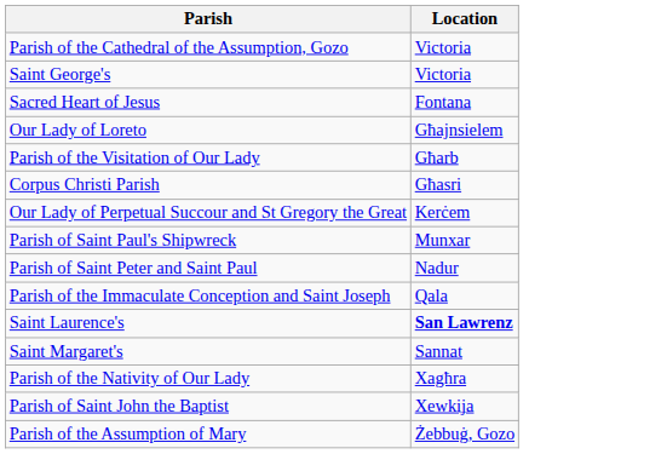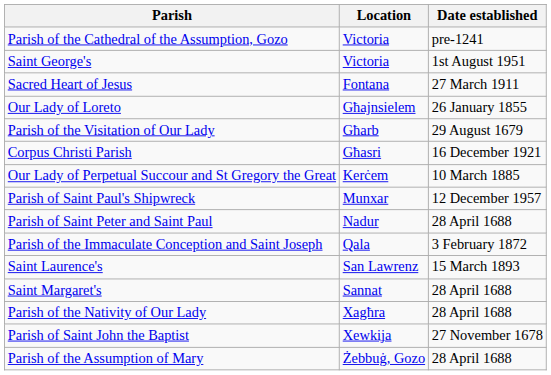 <table class="wikitable">
 <tr>
 <th>Parish</th>
 <th>Location</th>
+<th>Date established</th>
 </tr>
 <tr>
 <td><a href='#'>Parish of the Cathedral of the Assumption, Gozo</a></td>
 <td><a href='#'>Victoria</a></td>
+<td>pre-1241</td>
 </tr>
 <tr>
 <td><a href='#'>Saint George's</a></td>
 <td><a href='#'>Victoria</a></td>
+<td>1st August 1951</td>
 </tr>
 <tr>
 <td><a href='#'>Sacred Heart of Jesus</a></td>
 <td><a href='#'>Fontana</a></td>
+<td>27 March 1911</td>
 </tr>
 <tr>
 <td><a href='#'>Our Lady of Loreto</a></td>
 <td><a href='#'>Għajnsielem</a></td>
+<td>26 January 1855</td>
 </tr>
 <tr>
 <td><a href='#'>Parish of the Visitation of Our Lady</a></td>
 <td><a href='#'>Għarb</a></td>
+<td>29 August 1679</td>
 </tr>
 <tr>
 <td><a href='#'>Corpus Christi Parish</a></td>
 <td><a href='#'>Għasri</a></td>
+<td>16 December 1921</td>
 </tr>
 <tr>
 <td><a href='#'>Our Lady of Perpetual Succour and St Gregory the Great</a></td>
 <td><a href='#'>Kerċem</a></td>
+<td>10 March 1885</td>
 </tr>
 <tr>
 <td><a href='#'>Parish of Saint Paul's Shipwreck</a></td>
 <td><a href='#'>Munxar</a></td>
+<td>12 December 1957</td>
 </tr>
 <tr>
 <td><a href='#'>Parish of Saint Peter and Saint Paul</a></td>
 <td><a href='#'>Nadur</a></td>
+<td>28 April 1688</td>
 </tr>
 <tr>
 <td><a href='#'>Parish of the Immaculate Conception and Saint Joseph</a></td>
 <td><a href='#'>Qala</a></td>
+<td>3 February 1872</td>
 </tr>
 <tr>
 <td><a href='#'>Saint Laurence's</a></td>
-<td><strong><a href='#'>San Lawrenz</a></strong></td>
+<td><a href='#'>San Lawrenz</a></td>
+<td>15 March 1893</td>
 </tr>
 <tr>
 <td><a href='#'>Saint Margaret's</a></td>
 <td><a href='#'>Sannat</a></td>
+<td>28 April 1688</td>
 </tr>
 <tr>
 <td><a href='#'>Parish of the Nativity of Our Lady</a></td>
 <td><a href='#'>Xagħra</a></td>
+<td>28 April 1688</td>
 </tr>
 <tr>
 <td><a href='#'>Parish of Saint John the Baptist</a></td>
 <td><a href='#'>Xewkija</a></td>
+<td>27 November 1678</td>
 </tr>
 <tr>
 <td><a href='#'>Parish of the Assumption of Mary</a></td>
 <td><a href='#'>Żebbuġ, Gozo</a></td>
+<td>28 April 1688</td>
 </tr>
 </table>
